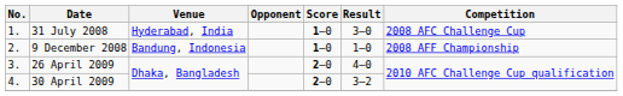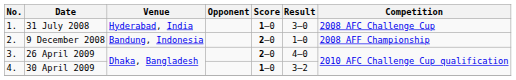 <table class="wikitable">
 <tr>
 <th>No.</th>
 <th>Date</th>
 <th>Venue</th>
 <th>Opponent</th>
 <th>Score</th>
 <th>Result</th>
 <th>Competition</th>
 </tr>
 <tr>
 <td>1.</td>
 <td>31 July 2008</td>
 <td><a href='#'>Hyderabad</a>, <a href='#'>India</a></td>
 <td></td>
 <td align=center><strong>1</strong>–0</td>
 <td align=center>3–0</td>
 <td><a href='#'>2008 AFC Challenge Cup</a></td>
 </tr>
 <tr>
 <td>2.</td>
 <td>9 December 2008</td>
 <td><a href='#'>Bandung</a>, <a href='#'>Indonesia</a></td>
 <td></td>
-<td align=center><strong>1</strong>–0</td>
+<td align=center><strong>2</strong>–0</td>
 <td align=center>1–0</td>
 <td><a href='#'>2008 AFF Championship</a></td>
 </tr>
 <tr>
 <td>3.</td>
 <td>26 April 2009</td>
 <td rowspan=2><a href='#'>Dhaka</a>, <a href='#'>Bangladesh</a></td>
 <td></td>
 <td align=center><strong>2</strong>–0</td>
 <td align=center>4–0</td>
 <td rowspan=2><a href='#'>2010 AFC Challenge Cup qualification</a></td>
 </tr>
 <tr>
 <td>4.</td>
 <td>30 April 2009</td>
 <td></td>
-<td align=center><strong>2</strong>–0</td>
+<td align=center><strong>1</strong>–0</td>
 <td align=center>3–2</td>
 </tr>
 <tr>
 </tr>
 </table>
